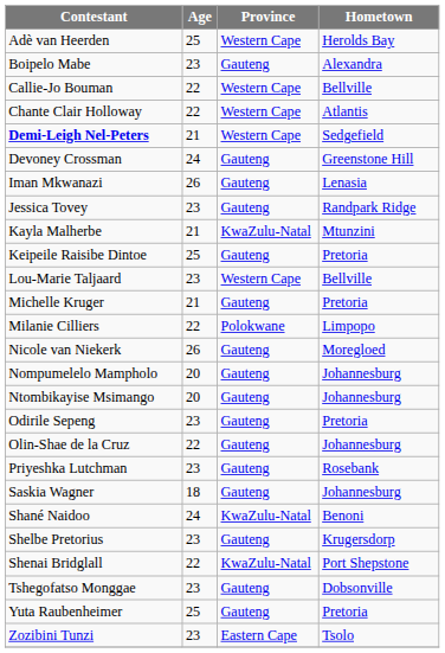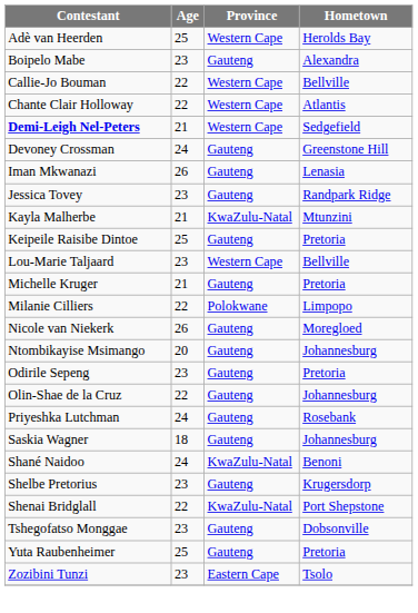 <table class="wikitable sortable" style="font-size: 95%;">
 <tr>
 <th width="180" style="background-color:#787878;color:#FFFFFF;">Contestant</th>
 <th width="30" style="background-color:#787878;color:#FFFFFF;">Age</th>
 <th width="100" style="background-color:#787878;color:#FFFFFF;">Province</th>
 <th width="120" style="background-color:#787878;color:#FFFFFF;">Hometown</th>
 </tr>
 <tr>
 <td>Adè van Heerden</td>
 <td>25</td>
 <td><a href='#'>Western Cape</a></td>
 <td><a href='#'>Herolds Bay</a></td>
 </tr>
 <tr>
 <td>Boipelo Mabe</td>
 <td>23</td>
 <td><a href='#'>Gauteng</a></td>
 <td><a href='#'>Alexandra</a></td>
 </tr>
 <tr>
 <td>Callie-Jo Bouman</td>
 <td>22</td>
 <td><a href='#'>Western Cape</a></td>
 <td><a href='#'>Bellville</a></td>
 </tr>
 <tr>
 <td>Chante Clair Holloway</td>
 <td>22</td>
 <td><a href='#'>Western Cape</a></td>
 <td><a href='#'>Atlantis</a></td>
 </tr>
 <tr>
 <td><strong><a href='#'>Demi-Leigh Nel-Peters</a></strong></td>
 <td>21</td>
 <td><a href='#'>Western Cape</a></td>
 <td><a href='#'>Sedgefield</a></td>
 </tr>
 <tr>
 <td>Devoney Crossman</td>
 <td>24</td>
 <td><a href='#'>Gauteng</a></td>
 <td><a href='#'>Greenstone Hill</a></td>
 </tr>
 <tr>
 <td>Iman Mkwanazi</td>
 <td>26</td>
 <td><a href='#'>Gauteng</a></td>
 <td><a href='#'>Lenasia</a></td>
 </tr>
 <tr>
 <td>Jessica Tovey</td>
 <td>23</td>
 <td><a href='#'>Gauteng</a></td>
 <td><a href='#'>Randpark Ridge</a></td>
 </tr>
 <tr>
 <td>Kayla Malherbe</td>
 <td>21</td>
 <td><a href='#'>KwaZulu-Natal</a></td>
 <td><a href='#'>Mtunzini</a></td>
 </tr>
 <tr>
 <td>Keipeile Raisibe Dintoe</td>
 <td>25</td>
 <td><a href='#'>Gauteng</a></td>
 <td><a href='#'>Pretoria</a></td>
 </tr>
 <tr>
 <td>Lou-Marie Taljaard</td>
 <td>23</td>
 <td><a href='#'>Western Cape</a></td>
 <td><a href='#'>Bellville</a></td>
 </tr>
 <tr>
 <td>Michelle Kruger</td>
 <td>21</td>
 <td><a href='#'>Gauteng</a></td>
 <td><a href='#'>Pretoria</a></td>
 </tr>
 <tr>
 <td>Milanie Cilliers</td>
 <td>22</td>
 <td><a href='#'>Polokwane</a></td>
 <td><a href='#'>Limpopo</a></td>
 </tr>
 <tr>
 <td>Nicole van Niekerk</td>
 <td>26</td>
 <td><a href='#'>Gauteng</a></td>
 <td><a href='#'>Moregloed</a></td>
 </tr>
 <tr>
-<td>Nompumelelo Mampholo</td>
-<td>20</td>
-<td><a href='#'>Gauteng</a></td>
-<td><a href='#'>Johannesburg</a></td>
-</tr>
-<tr>
 <td>Ntombikayise Msimango</td>
 <td>20</td>
 <td><a href='#'>Gauteng</a></td>
 <td><a href='#'>Johannesburg</a></td>
 </tr>
 <tr>
 <td>Odirile Sepeng</td>
 <td>23</td>
 <td><a href='#'>Gauteng</a></td>
 <td><a href='#'>Pretoria</a></td>
 </tr>
 <tr>
 <td>Olin-Shae de la Cruz</td>
 <td>22</td>
 <td><a href='#'>Gauteng</a></td>
 <td><a href='#'>Johannesburg</a></td>
 </tr>
 <tr>
 <td>Priyeshka Lutchman</td>
-<td>23</td>
+<td>24</td>
 <td><a href='#'>Gauteng</a></td>
 <td><a href='#'>Rosebank</a></td>
 </tr>
 <tr>
 <td>Saskia Wagner</td>
 <td>18</td>
 <td><a href='#'>Gauteng</a></td>
 <td><a href='#'>Johannesburg</a></td>
 </tr>
 <tr>
 <td>Shané Naidoo</td>
 <td>24</td>
 <td><a href='#'>KwaZulu-Natal</a></td>
 <td><a href='#'>Benoni</a></td>
 </tr>
 <tr>
 <td>Shelbe Pretorius</td>
 <td>23</td>
 <td><a href='#'>Gauteng</a></td>
 <td><a href='#'>Krugersdorp</a></td>
 </tr>
 <tr>
 <td>Shenai Bridglall</td>
 <td>22</td>
 <td><a href='#'>KwaZulu-Natal</a></td>
 <td><a href='#'>Port Shepstone</a></td>
 </tr>
 <tr>
 <td>Tshegofatso Monggae</td>
 <td>23</td>
 <td><a href='#'>Gauteng</a></td>
 <td><a href='#'>Dobsonville</a></td>
 </tr>
 <tr>
 <td>Yuta Raubenheimer</td>
 <td>25</td>
 <td><a href='#'>Gauteng</a></td>
 <td><a href='#'>Pretoria</a></td>
 </tr>
 <tr>
 <td><a href='#'>Zozibini Tunzi</a></td>
 <td>23</td>
 <td><a href='#'>Eastern Cape</a></td>
 <td><a href='#'>Tsolo</a></td>
 </tr>
 <tr>
 </tr>
 </table>
